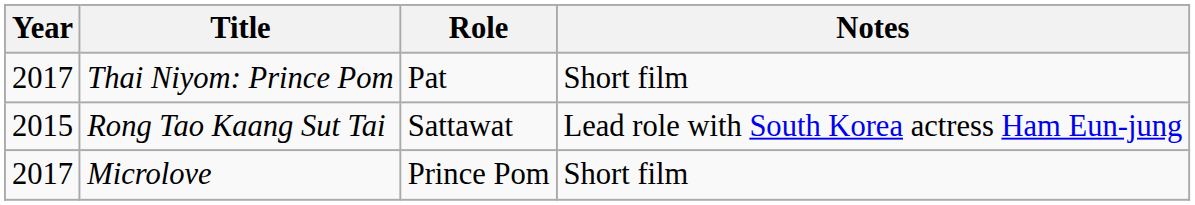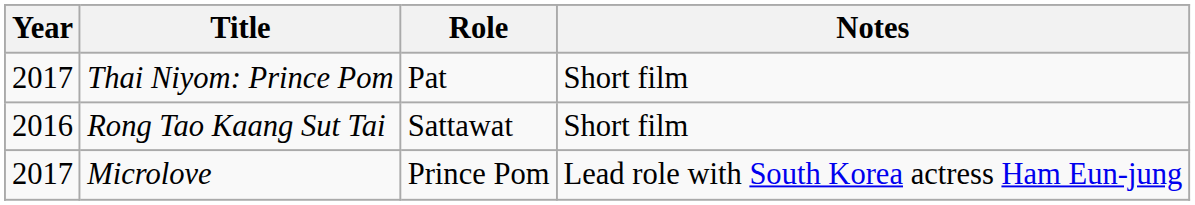 <table class="wikitable sortable">
 <tr>
 <th>Year</th>
 <th>Title</th>
 <th>Role</th>
 <th class="unsortable">Notes</th>
 </tr>
 <tr>
 <td style="text-align:center;">2017</td>
 <td><em>Thai Niyom: Prince Pom</em></td>
 <td>Pat</td>
 <td>Short film</td>
 </tr>
 <tr>
-<td style="text-align:center;">2015</td>
+<td style="text-align:center;">2016</td>
 <td><em>Rong Tao Kaang Sut Tai </em></td>
 <td>Sattawat</td>
-<td>Lead role with <a href='#'>South Korea</a> actress <a href='#'>Ham Eun-jung</a></td>
+<td>Short film</td>
 </tr>
 <tr>
 <td style="text-align:center;">2017</td>
 <td><em>Microlove</em></td>
 <td>Prince Pom</td>
-<td>Short film</td>
+<td>Lead role with <a href='#'>South Korea</a> actress <a href='#'>Ham Eun-jung</a></td>
 </tr>
 </table>
